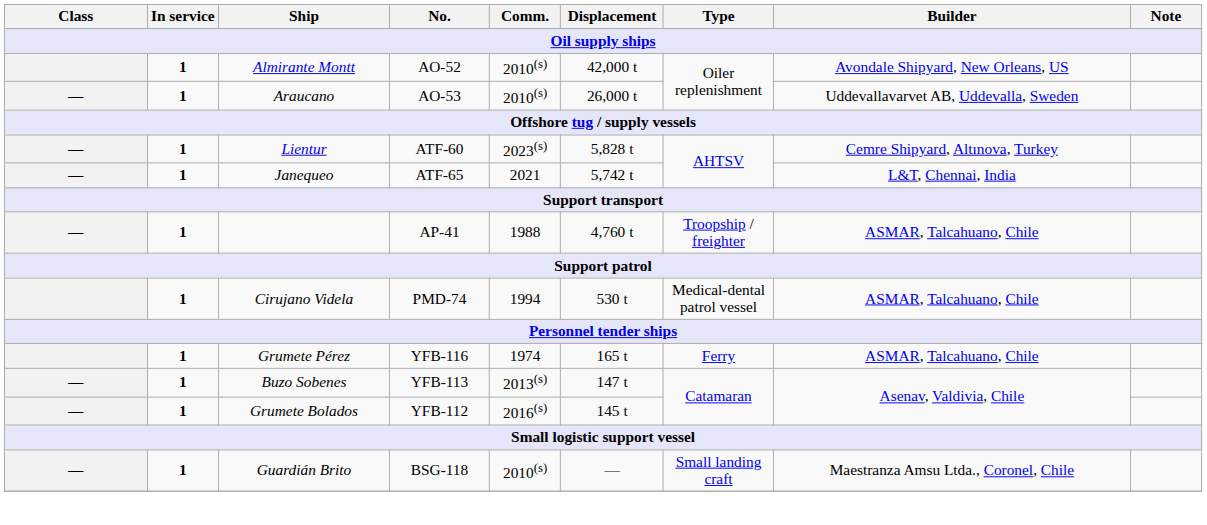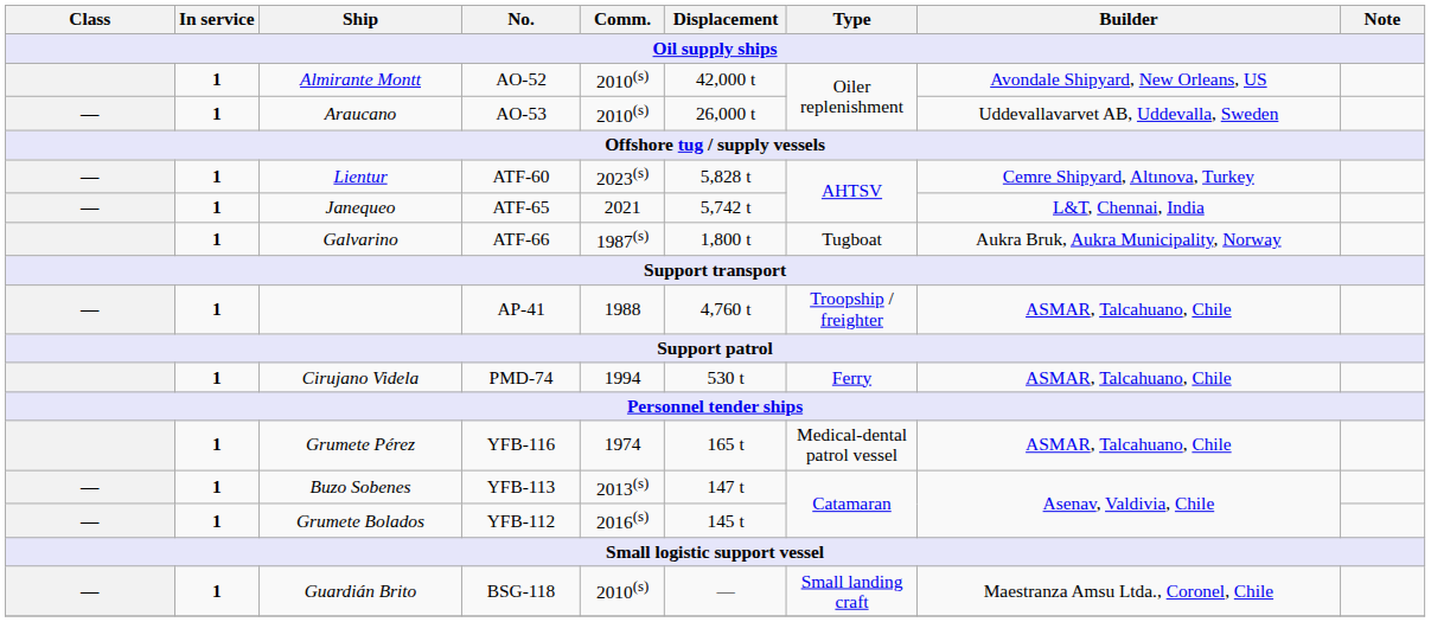 <table class="wikitable" style="text-align:center;">
 <tr>
 <th style=" text-align:center; width:10%;">Class</th>
 <th style="text-align:center; width:5%;">In service</th>
 <th style=" text-align:center; width:12%;">Ship</th>
 <th style=" text-align:center; width:7%;">No.</th>
 <th style=" text-align:center; width:5%;">Comm.</th>
 <th style=" text-align:center; width:3%;">Displacement</th>
 <th style="text-align:center; width:7%;">Type</th>
 <th style=" text-align:center; width:25%;">Builder</th>
 <th style=" text-align:center; width:5%;">Note</th>
 </tr>
 <tr>
 <th colspan="9" style="background: lavender;"><a href='#'>Oil supply ships</a></th>
 </tr>
 <tr>
 <th></th>
 <td><strong>1</strong></td>
 <td><a href='#'><em>Almirante Montt</em></a></td>
 <td>AO-52</td>
 <td>2010<sup>(s)</sup></td>
 <td>42,000 t</td>
 <td rowspan=2>Oiler replenishment</td>
 <td><a href='#'>Avondale Shipyard</a>, <a href='#'>New Orleans</a>, <a href='#'>US</a></td>
 <td></td>
 </tr>
 <tr>
 <th>—</th>
 <td><strong>1</strong></td>
 <td><em>Araucano</em></td>
 <td>AO-53</td>
 <td>2010<sup>(s)</sup></td>
 <td>26,000 t</td>
 <td>Uddevallavarvet AB, <a href='#'>Uddevalla</a>, <a href='#'>Sweden</a></td>
 <td></td>
 </tr>
 <tr>
 <th colspan="9" style="background: lavender;">Offshore <a href='#'>tug</a> / supply vessels</th>
 </tr>
 <tr>
 <th>—</th>
 <td><strong>1</strong></td>
 <td><a href='#'><em>Lientur</em></a></td>
 <td>ATF-60</td>
 <td>2023<sup>(s)</sup></td>
 <td>5,828 t</td>
 <td rowspan=2><a href='#'>AHTSV</a></td>
 <td><a href='#'>Cemre Shipyard</a>, <a href='#'>Altınova</a>, <a href='#'>Turkey</a></td>
 <td></td>
 </tr>
 <tr>
 <th>—</th>
 <td><strong>1</strong></td>
 <td><em>Janequeo</em></td>
 <td>ATF-65</td>
 <td>2021</td>
 <td>5,742 t</td>
 <td><a href='#'>L&T</a>, <a href='#'>Chennai</a>, <a href='#'>India</a></td>
 <td></td>
 </tr>
 <tr>
+<th></th>
+<td><strong>1</strong></td>
+<td><em>Galvarino</em></td>
+<td>ATF-66</td>
+<td>1987<sup>(s)</sup></td>
+<td>1,800 t</td>
+<td>Tugboat</td>
+<td>Aukra Bruk, <a href='#'>Aukra Municipality</a>, <a href='#'>Norway</a></td>
+<td></td>
+</tr>
+<tr>
 <th colspan="9" style="background: lavender;">Support transport</th>
 </tr>
 <tr>
 <th>—</th>
 <td><strong>1</strong></td>
 <td></td>
 <td>AP-41</td>
 <td>1988</td>
 <td>4,760 t</td>
 <td><a href='#'>Troopship</a> / <a href='#'>freighter</a></td>
 <td><a href='#'>ASMAR</a>, <a href='#'>Talcahuano</a>, <a href='#'>Chile</a></td>
 <td></td>
 </tr>
 <tr>
 <th colspan="9" style="background: lavender;">Support patrol</th>
 </tr>
 <tr>
 <th></th>
 <td><strong>1</strong></td>
 <td><em>Cirujano Videla</em></td>
 <td>PMD-74</td>
 <td>1994</td>
 <td>530 t</td>
-<td>Medical-dental patrol vessel</td>
+<td><a href='#'>Ferry</a></td>
 <td><a href='#'>ASMAR</a>, <a href='#'>Talcahuano</a>, <a href='#'>Chile</a></td>
 <td></td>
 </tr>
 <tr>
 <th colspan="9" style="background: lavender;"><a href='#'>Personnel tender ships</a></th>
 </tr>
 <tr>
 <th></th>
 <td><strong>1</strong></td>
 <td><em>Grumete Pérez</em></td>
 <td>YFB-116</td>
 <td>1974</td>
 <td>165 t</td>
-<td><a href='#'>Ferry</a></td>
+<td>Medical-dental patrol vessel</td>
 <td><a href='#'>ASMAR</a>, <a href='#'>Talcahuano</a>, <a href='#'>Chile</a></td>
 <td></td>
 </tr>
 <tr>
 <th>—</th>
 <td><strong>1</strong></td>
 <td><em>Buzo Sobenes</em></td>
 <td>YFB-113</td>
 <td>2013<sup>(s)</sup></td>
 <td>147 t</td>
 <td rowspan=2><a href='#'>Catamaran</a></td>
 <td rowspan=2><a href='#'>Asenav</a>, <a href='#'>Valdivia</a>, <a href='#'>Chile</a></td>
 <td></td>
 </tr>
 <tr>
 <th>—</th>
 <td><strong>1</strong></td>
 <td><em>Grumete Bolados</em></td>
 <td>YFB-112</td>
 <td>2016<sup>(s)</sup></td>
 <td>145 t</td>
 <td></td>
 </tr>
 <tr>
 <th colspan="9" style="background: lavender;">Small logistic support vessel</th>
 </tr>
 <tr>
 <th>—</th>
 <td><strong>1</strong></td>
 <td><em>Guardián Brito</em></td>
 <td>BSG-118</td>
 <td>2010<sup>(s)</sup></td>
 <td>—</td>
 <td><a href='#'>Small landing craft</a></td>
 <td>Maestranza Amsu Ltda., <a href='#'>Coronel</a>, <a href='#'>Chile</a></td>
 <td></td>
 </tr>
 <tr>
 </tr>
 </table>
